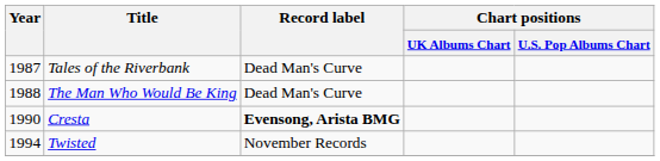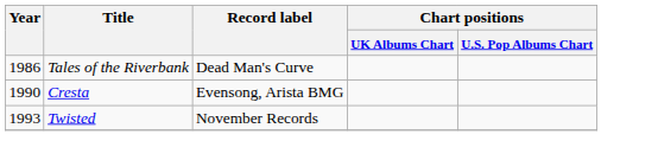 <table class="wikitable">
 <tr>
 <th valign="top" rowspan="2">Year</th>
 <th valign="top" rowspan="2">Title</th>
 <th valign="top" rowspan="2">Record label</th>
 <th valign="top" colspan="2"><strong>Chart positions</strong></th>
 </tr>
 <tr>
 <th valign="top"><small><a href='#'>UK Albums Chart</a></small></th>
 <th valign="top"><small><a href='#'>U.S. Pop Albums Chart</a></small></th>
 </tr>
 <tr>
-<td align="left">1987</td>
+<td align="left">1986</td>
 <td valign="top"><em>Tales of the Riverbank</em></td>
-<td align="left">Dead Man's Curve</td>
-<td align="center"></td>
-<td align="center"></td>
-</tr>
-<tr>
-<td align="left">1988</td>
-<td valign="top"><em><a href='#'>The Man Who Would Be King</a></em></td>
 <td align="left">Dead Man's Curve</td>
 <td align="center"></td>
 <td align="center"></td>
 </tr>
 <tr>
 <td align="left">1990</td>
 <td valign="top"><em><a href='#'>Cresta</a></em></td>
-<td align="left"><strong>Evensong, Arista BMG</strong></td>
+<td align="left">Evensong, Arista BMG</td>
 <td align="center"></td>
 <td align="center"></td>
 </tr>
 <tr>
-<td align="left">1994</td>
+<td align="left">1993</td>
 <td valign="top"><em><a href='#'>Twisted</a></em></td>
 <td align="left">November Records</td>
 <td align="center"></td>
 <td align="center"></td>
 </tr>
 <tr>
 </tr>
 </table>
